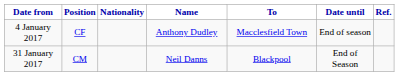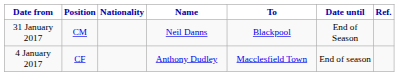 <table class="wikitable"  style="text-align:center; font-size:90%; ">
 <tr>
 <th style="background:#FFFFFF; color:#0000AA; width:100px;">Date from</th>
 <th style="background:#FFFFFF; color:#0000AA; width:50px;">Position</th>
 <th style="background:#FFFFFF; color:#0000AA; width:50px;">Nationality</th>
 <th style="background:#FFFFFF; color:#0000AA; width:150px;">Name</th>
 <th style="background:#FFFFFF; color:#0000AA; width:160px;">To</th>
 <th style="background:#FFFFFF; color:#0000AA; width:100px;">Date until</th>
 <th style="background:#FFFFFF; color:#0000AA; width:25px;">Ref.</th>
 </tr>
 <tr>
+<td>31 January 2017</td>
+<td><a href='#'>CM</a></td>
+<td></td>
+<td><a href='#'>Neil Danns</a></td>
+<td><a href='#'>Blackpool</a></td>
+<td>End of Season</td>
+<td></td>
+</tr>
+<tr>
 <td>4 January 2017</td>
 <td><a href='#'>CF</a></td>
 <td></td>
 <td><a href='#'>Anthony Dudley</a></td>
 <td><a href='#'>Macclesfield Town</a></td>
 <td>End of season</td>
 <td></td>
 </tr>
-<tr>
-<td>31 January 2017</td>
-<td><a href='#'>CM</a></td>
-<td></td>
-<td><a href='#'>Neil Danns</a></td>
-<td><a href='#'>Blackpool</a></td>
-<td>End of Season</td>
-<td></td>
-</tr>
 </table>
